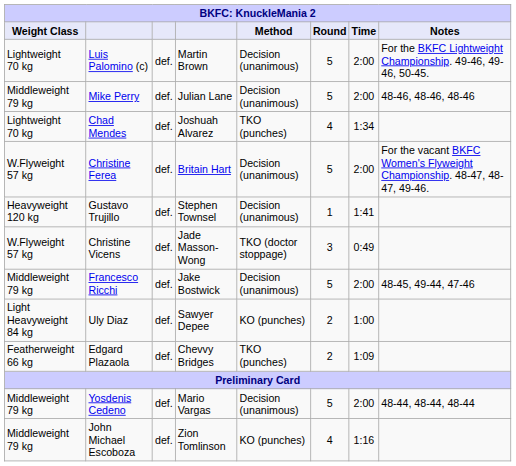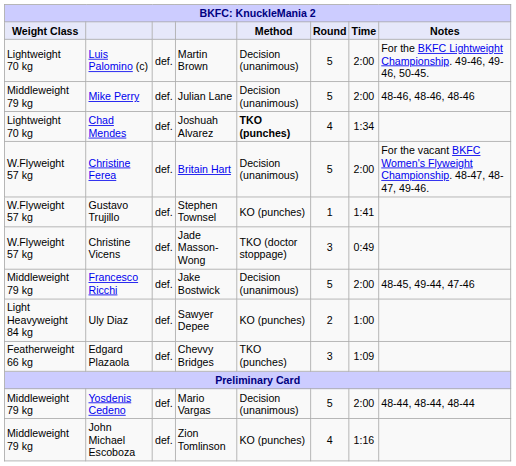 <table class="wikitable" style="font-size: 80%;">
 <tr>
 <th colspan="8" style="background-color: #ccf; color: #000080; text-align: center;"><strong>BKFC: KnuckleMania 2</strong></th>
 </tr>
 <tr>
 <th colspan="1" style="background-color: #E6E8FA; color: #000000; text-align: center;">Weight Class</th>
 <th colspan="1" style="background-color: #E6E8FA; color: #000000; text-align: center;"></th>
 <th colspan="1" style="background-color: #E6E8FA; color: #000000; text-align: center;"></th>
 <th colspan="1" style="background-color: #E6E8FA; color: #000000; text-align: center;"></th>
 <th colspan="1" style="background-color: #E6E8FA; color: #000000; text-align: center;">Method</th>
 <th colspan="1" style="background-color: #E6E8FA; color: #000000; text-align: center;">Round</th>
 <th colspan="1" style="background-color: #E6E8FA; color: #000000; text-align: center;">Time</th>
 <th colspan="1" style="background-color: #E6E8FA; color: #000000; text-align: center;">Notes</th>
 </tr>
 <tr>
 <td>Lightweight 70 kg</td>
 <td> <a href='#'>Luis Palomino</a> (c)</td>
 <td align=center>def.</td>
 <td> Martin Brown</td>
 <td>Decision (unanimous)</td>
 <td align=center>5</td>
 <td align=center>2:00</td>
 <td>For the <a href='#'>BKFC Lightweight Championship</a>. 49-46, 49-46, 50-45.</td>
 </tr>
 <tr>
 <td>Middleweight 79 kg</td>
 <td> <a href='#'>Mike Perry</a></td>
 <td align=center>def.</td>
 <td> Julian Lane</td>
 <td>Decision (unanimous)</td>
 <td align=center>5</td>
 <td align=center>2:00</td>
 <td>48-46, 48-46, 48-46</td>
 </tr>
 <tr>
 <td>Lightweight 70 kg</td>
 <td> <a href='#'>Chad Mendes</a></td>
 <td align=center>def.</td>
 <td> Joshuah Alvarez</td>
-<td>TKO (punches)</td>
+<td><strong>TKO (punches)</strong></td>
 <td align=center>4</td>
 <td align=center>1:34</td>
 <td></td>
 </tr>
 <tr>
 <td>W.Flyweight 57 kg</td>
 <td> <a href='#'>Christine Ferea</a></td>
 <td align=center>def.</td>
 <td> <a href='#'>Britain Hart</a></td>
 <td>Decision (unanimous)</td>
 <td align=center>5</td>
 <td align=center>2:00</td>
 <td>For the vacant <a href='#'>BKFC Women's Flyweight Championship</a>. 48-47, 48-47, 49-46.</td>
 </tr>
 <tr>
-<td>Heavyweight 120 kg</td>
+<td>W.Flyweight 57 kg</td>
 <td> Gustavo Trujillo</td>
 <td align=center>def.</td>
 <td> Stephen Townsel</td>
-<td>Decision (unanimous)</td>
+<td>KO (punches)</td>
 <td align=center>1</td>
 <td align=center>1:41</td>
 <td></td>
 </tr>
 <tr>
 <td>W.Flyweight 57 kg</td>
 <td> Christine Vicens</td>
 <td align=center>def.</td>
 <td> Jade Masson-Wong</td>
 <td>TKO (doctor stoppage)</td>
 <td align=center>3</td>
 <td align=center>0:49</td>
 <td></td>
 </tr>
 <tr>
 <td>Middleweight 79 kg</td>
 <td> <a href='#'>Francesco Ricchi</a></td>
 <td align=center>def.</td>
 <td> Jake Bostwick</td>
 <td>Decision (unanimous)</td>
 <td align=center>5</td>
 <td align=center>2:00</td>
 <td>48-45, 49-44, 47-46</td>
 </tr>
 <tr>
 <td>Light Heavyweight 84 kg</td>
 <td> Uly Diaz</td>
 <td align=center>def.</td>
 <td> Sawyer Depee</td>
 <td>KO (punches)</td>
 <td align=center>2</td>
 <td align=center>1:00</td>
 <td></td>
 </tr>
 <tr>
 <td>Featherweight 66 kg</td>
 <td> Edgard Plazaola</td>
 <td align=center>def.</td>
 <td> Chevvy Bridges</td>
 <td>TKO (punches)</td>
-<td align=center>2</td>
+<td align=center>3</td>
 <td align=center>1:09</td>
 <td></td>
 </tr>
 <tr>
 <th colspan="8" style="background-color: #ccf; color: #000080; text-align: center;"><strong>Preliminary Card</strong></th>
 </tr>
 <tr>
 <td>Middleweight 79 kg</td>
 <td> <a href='#'>Yosdenis Cedeno</a></td>
 <td align=center>def.</td>
 <td> Mario Vargas</td>
 <td>Decision (unanimous)</td>
 <td align=center>5</td>
 <td align=center>2:00</td>
 <td>48-44, 48-44, 48-44</td>
 </tr>
 <tr>
 <td>Middleweight 79 kg</td>
 <td> John Michael Escoboza</td>
 <td align=center>def.</td>
 <td> Zion Tomlinson</td>
 <td>KO (punches)</td>
 <td align=center>4</td>
 <td align=center>1:16</td>
 <td></td>
 </tr>
 </table>
